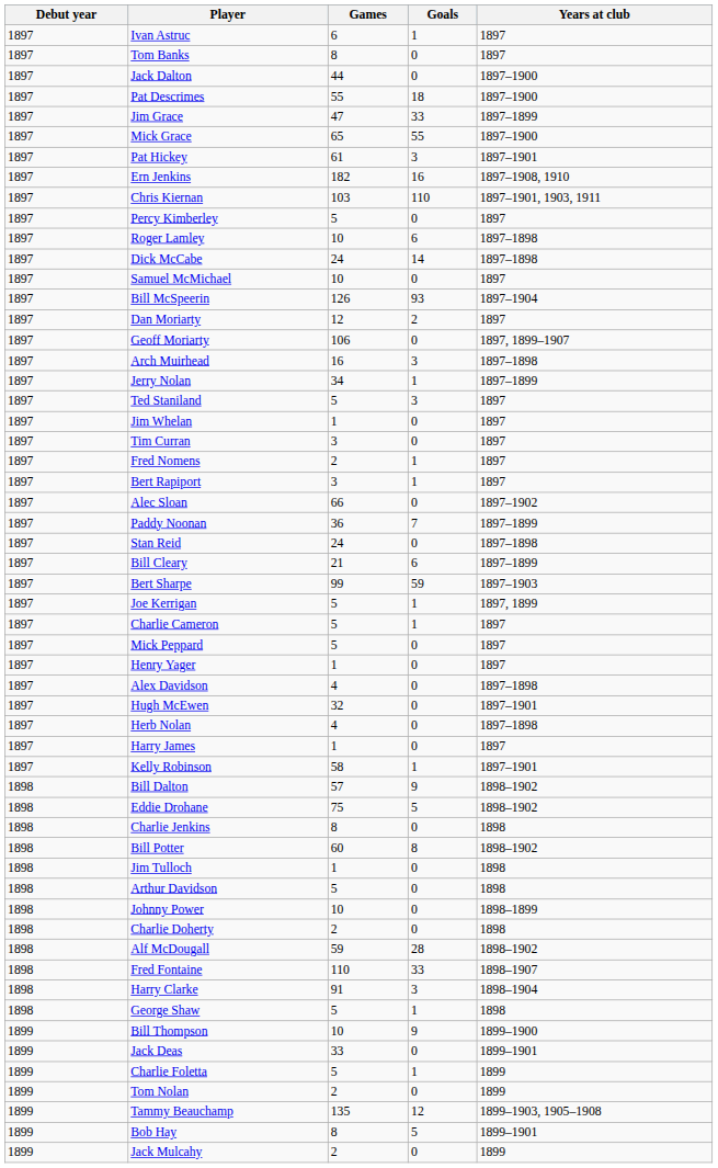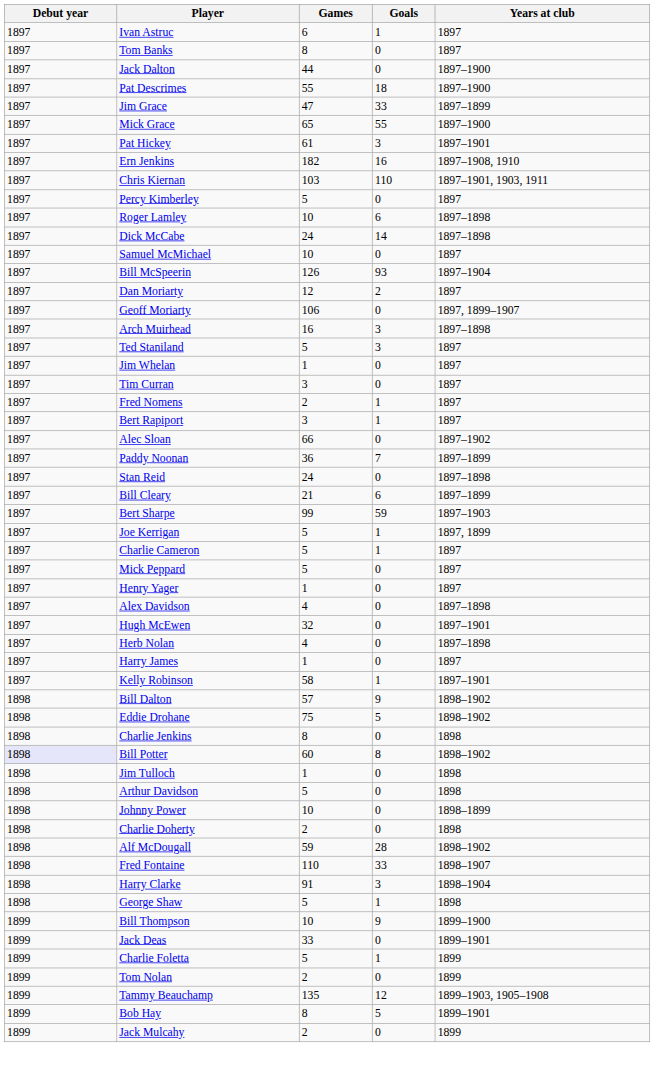 <table class="wikitable sortable" style="width:70%;">
 <tr style="background:#87cefa;">
 <th>Debut year</th>
 <th>Player</th>
 <th>Games</th>
 <th>Goals</th>
 <th>Years at club</th>
 </tr>
 <tr>
 <td>1897</td>
 <td><a href='#'>Ivan Astruc</a></td>
 <td>6</td>
 <td>1</td>
 <td>1897</td>
 </tr>
 <tr>
 <td>1897</td>
 <td><a href='#'>Tom Banks</a></td>
 <td>8</td>
 <td>0</td>
 <td>1897</td>
 </tr>
 <tr>
 <td>1897</td>
 <td><a href='#'>Jack Dalton</a></td>
 <td>44</td>
 <td>0</td>
 <td>1897–1900</td>
 </tr>
 <tr>
 <td>1897</td>
 <td><a href='#'>Pat Descrimes</a></td>
 <td>55</td>
 <td>18</td>
 <td>1897–1900</td>
 </tr>
 <tr>
 <td>1897</td>
 <td><a href='#'>Jim Grace</a></td>
 <td>47</td>
 <td>33</td>
 <td>1897–1899</td>
 </tr>
 <tr>
 <td>1897</td>
 <td><a href='#'>Mick Grace</a></td>
 <td>65</td>
 <td>55</td>
 <td>1897–1900</td>
 </tr>
 <tr>
 <td>1897</td>
 <td><a href='#'>Pat Hickey</a></td>
 <td>61</td>
 <td>3</td>
 <td>1897–1901</td>
 </tr>
 <tr>
 <td>1897</td>
 <td><a href='#'>Ern Jenkins</a></td>
 <td>182</td>
 <td>16</td>
 <td>1897–1908, 1910</td>
 </tr>
 <tr>
 <td>1897</td>
 <td><a href='#'>Chris Kiernan</a></td>
 <td>103</td>
 <td>110</td>
 <td>1897–1901, 1903, 1911</td>
 </tr>
 <tr>
 <td>1897</td>
 <td><a href='#'>Percy Kimberley</a></td>
 <td>5</td>
 <td>0</td>
 <td>1897</td>
 </tr>
 <tr>
 <td>1897</td>
 <td><a href='#'>Roger Lamley</a></td>
 <td>10</td>
 <td>6</td>
 <td>1897–1898</td>
 </tr>
 <tr>
 <td>1897</td>
 <td><a href='#'>Dick McCabe</a></td>
 <td>24</td>
 <td>14</td>
 <td>1897–1898</td>
 </tr>
 <tr>
 <td>1897</td>
 <td><a href='#'>Samuel McMichael</a></td>
 <td>10</td>
 <td>0</td>
 <td>1897</td>
 </tr>
 <tr>
 <td>1897</td>
 <td><a href='#'>Bill McSpeerin</a></td>
 <td>126</td>
 <td>93</td>
 <td>1897–1904</td>
 </tr>
 <tr>
 <td>1897</td>
 <td><a href='#'>Dan Moriarty</a></td>
 <td>12</td>
 <td>2</td>
 <td>1897</td>
 </tr>
 <tr>
 <td>1897</td>
 <td><a href='#'>Geoff Moriarty</a></td>
 <td>106</td>
 <td>0</td>
 <td>1897, 1899–1907</td>
 </tr>
 <tr>
 <td>1897</td>
 <td><a href='#'>Arch Muirhead</a></td>
 <td>16</td>
 <td>3</td>
 <td>1897–1898</td>
-</tr>
-<tr>
-<td>1897</td>
-<td><a href='#'>Jerry Nolan</a></td>
-<td>34</td>
-<td>1</td>
-<td>1897–1899</td>
 </tr>
 <tr>
 <td>1897</td>
 <td><a href='#'>Ted Staniland</a></td>
 <td>5</td>
 <td>3</td>
 <td>1897</td>
 </tr>
 <tr>
 <td>1897</td>
 <td><a href='#'>Jim Whelan</a></td>
 <td>1</td>
 <td>0</td>
 <td>1897</td>
 </tr>
 <tr>
 <td>1897</td>
 <td><a href='#'>Tim Curran</a></td>
 <td>3</td>
 <td>0</td>
 <td>1897</td>
 </tr>
 <tr>
 <td>1897</td>
 <td><a href='#'>Fred Nomens</a></td>
 <td>2</td>
 <td>1</td>
 <td>1897</td>
 </tr>
 <tr>
 <td>1897</td>
 <td><a href='#'>Bert Rapiport</a></td>
 <td>3</td>
 <td>1</td>
 <td>1897</td>
 </tr>
 <tr>
 <td>1897</td>
 <td><a href='#'>Alec Sloan</a></td>
 <td>66</td>
 <td>0</td>
 <td>1897–1902</td>
 </tr>
 <tr>
 <td>1897</td>
 <td><a href='#'>Paddy Noonan</a></td>
 <td>36</td>
 <td>7</td>
 <td>1897–1899</td>
 </tr>
 <tr>
 <td>1897</td>
 <td><a href='#'>Stan Reid</a></td>
 <td>24</td>
 <td>0</td>
 <td>1897–1898</td>
 </tr>
 <tr>
 <td>1897</td>
 <td><a href='#'>Bill Cleary</a></td>
 <td>21</td>
 <td>6</td>
 <td>1897–1899</td>
 </tr>
 <tr>
 <td>1897</td>
 <td><a href='#'>Bert Sharpe</a></td>
 <td>99</td>
 <td>59</td>
 <td>1897–1903</td>
 </tr>
 <tr>
 <td>1897</td>
 <td><a href='#'>Joe Kerrigan</a></td>
 <td>5</td>
 <td>1</td>
 <td>1897, 1899</td>
 </tr>
 <tr>
 <td>1897</td>
 <td><a href='#'>Charlie Cameron</a></td>
 <td>5</td>
 <td>1</td>
 <td>1897</td>
 </tr>
 <tr>
 <td>1897</td>
 <td><a href='#'>Mick Peppard</a></td>
 <td>5</td>
 <td>0</td>
 <td>1897</td>
 </tr>
 <tr>
 <td>1897</td>
 <td><a href='#'>Henry Yager</a></td>
 <td>1</td>
 <td>0</td>
 <td>1897</td>
 </tr>
 <tr>
 <td>1897</td>
 <td><a href='#'>Alex Davidson</a></td>
 <td>4</td>
 <td>0</td>
 <td>1897–1898</td>
 </tr>
 <tr>
 <td>1897</td>
 <td><a href='#'>Hugh McEwen</a></td>
 <td>32</td>
 <td>0</td>
 <td>1897–1901</td>
 </tr>
 <tr>
 <td>1897</td>
 <td><a href='#'>Herb Nolan</a></td>
 <td>4</td>
 <td>0</td>
 <td>1897–1898</td>
 </tr>
 <tr>
 <td>1897</td>
 <td><a href='#'>Harry James</a></td>
 <td>1</td>
 <td>0</td>
 <td>1897</td>
 </tr>
 <tr>
 <td>1897</td>
 <td><a href='#'>Kelly Robinson</a></td>
 <td>58</td>
 <td>1</td>
 <td>1897–1901</td>
 </tr>
 <tr>
 <td>1898</td>
 <td><a href='#'>Bill Dalton</a></td>
 <td>57</td>
 <td>9</td>
 <td>1898–1902</td>
 </tr>
 <tr>
 <td>1898</td>
 <td><a href='#'>Eddie Drohane</a></td>
 <td>75</td>
 <td>5</td>
 <td>1898–1902</td>
 </tr>
 <tr>
 <td>1898</td>
 <td><a href='#'>Charlie Jenkins</a></td>
 <td>8</td>
 <td>0</td>
 <td>1898</td>
 </tr>
 <tr>
-<td>1898</td>
+<td style="background: lavender;">1898</td>
 <td><a href='#'>Bill Potter</a></td>
 <td>60</td>
 <td>8</td>
 <td>1898–1902</td>
 </tr>
 <tr>
 <td>1898</td>
 <td><a href='#'>Jim Tulloch</a></td>
 <td>1</td>
 <td>0</td>
 <td>1898</td>
 </tr>
 <tr>
 <td>1898</td>
 <td><a href='#'>Arthur Davidson</a></td>
 <td>5</td>
 <td>0</td>
 <td>1898</td>
 </tr>
 <tr>
 <td>1898</td>
 <td><a href='#'>Johnny Power</a></td>
 <td>10</td>
 <td>0</td>
 <td>1898–1899</td>
 </tr>
 <tr>
 <td>1898</td>
 <td><a href='#'>Charlie Doherty</a></td>
 <td>2</td>
 <td>0</td>
 <td>1898</td>
 </tr>
 <tr>
 <td>1898</td>
 <td><a href='#'>Alf McDougall</a></td>
 <td>59</td>
 <td>28</td>
 <td>1898–1902</td>
 </tr>
 <tr>
 <td>1898</td>
 <td><a href='#'>Fred Fontaine</a></td>
 <td>110</td>
 <td>33</td>
 <td>1898–1907</td>
 </tr>
 <tr>
 <td>1898</td>
 <td><a href='#'>Harry Clarke</a></td>
 <td>91</td>
 <td>3</td>
 <td>1898–1904</td>
 </tr>
 <tr>
 <td>1898</td>
 <td><a href='#'>George Shaw</a></td>
 <td>5</td>
 <td>1</td>
 <td>1898</td>
 </tr>
 <tr>
 <td>1899</td>
 <td><a href='#'>Bill Thompson</a></td>
 <td>10</td>
 <td>9</td>
 <td>1899–1900</td>
 </tr>
 <tr>
 <td>1899</td>
 <td><a href='#'>Jack Deas</a></td>
 <td>33</td>
 <td>0</td>
 <td>1899–1901</td>
 </tr>
 <tr>
 <td>1899</td>
 <td><a href='#'>Charlie Foletta</a></td>
 <td>5</td>
 <td>1</td>
 <td>1899</td>
 </tr>
 <tr>
 <td>1899</td>
 <td><a href='#'>Tom Nolan</a></td>
 <td>2</td>
 <td>0</td>
 <td>1899</td>
 </tr>
 <tr>
 <td>1899</td>
 <td><a href='#'>Tammy Beauchamp</a></td>
 <td>135</td>
 <td>12</td>
 <td>1899–1903, 1905–1908</td>
 </tr>
 <tr>
 <td>1899</td>
 <td><a href='#'>Bob Hay</a></td>
 <td>8</td>
 <td>5</td>
 <td>1899–1901</td>
 </tr>
 <tr>
 <td>1899</td>
 <td><a href='#'>Jack Mulcahy</a></td>
 <td>2</td>
 <td>0</td>
 <td>1899</td>
 </tr>
 </table>
